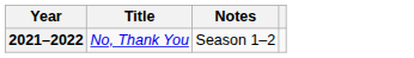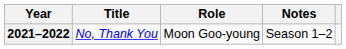 <table class="wikitable plainrowheaders">
 <tr>
 <th scope="col">Year</th>
 <th scope="col">Title</th>
+<th scope="col">Role</th>
 <th scope="col">Notes</th>
 <th scope="col" class="unsortable"></th>
 </tr>
 <tr>
 <th scope="row">2021–2022</th>
 <td><em><a href='#'>No, Thank You</a></em></td>
+<td>Moon Goo-young</td>
 <td>Season 1–2</td>
 <td style="text-align:center"></td>
 </tr>
 </table>
